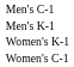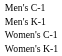 <table>
 <tr>
 <td>Men's C-1</td>
 <td></td>
 <td></td>
 <td></td>
 </tr>
 <tr>
 <td>Men's K-1</td>
 <td></td>
 <td></td>
 <td></td>
 </tr>
 <tr>
+<td>Women's C-1</td>
+<td></td>
+<td></td>
+<td></td>
+</tr>
+<tr>
 <td>Women's K-1</td>
 <td></td>
 <td></td>
 <td></td>
 </tr>
-<tr>
-<td>Women's C-1</td>
-<td></td>
-<td></td>
-<td></td>
-</tr>
 </table>
